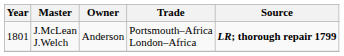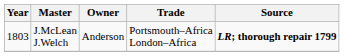 <table class=" wikitable">
 <tr>
 <th>Year</th>
 <th>Master</th>
 <th>Owner</th>
 <th>Trade</th>
 <th>Source</th>
 </tr>
 <tr>
-<td>1801</td>
+<td>1803</td>
 <td>J.McLean<br>J.Welch</td>
 <td>Anderson</td>
 <td>Portsmouth–Africa<br>London–Africa</td>
 <td><strong><em>LR</em>; thorough repair 1799</strong></td>
 </tr>
 <tr>
 </tr>
 </table>
